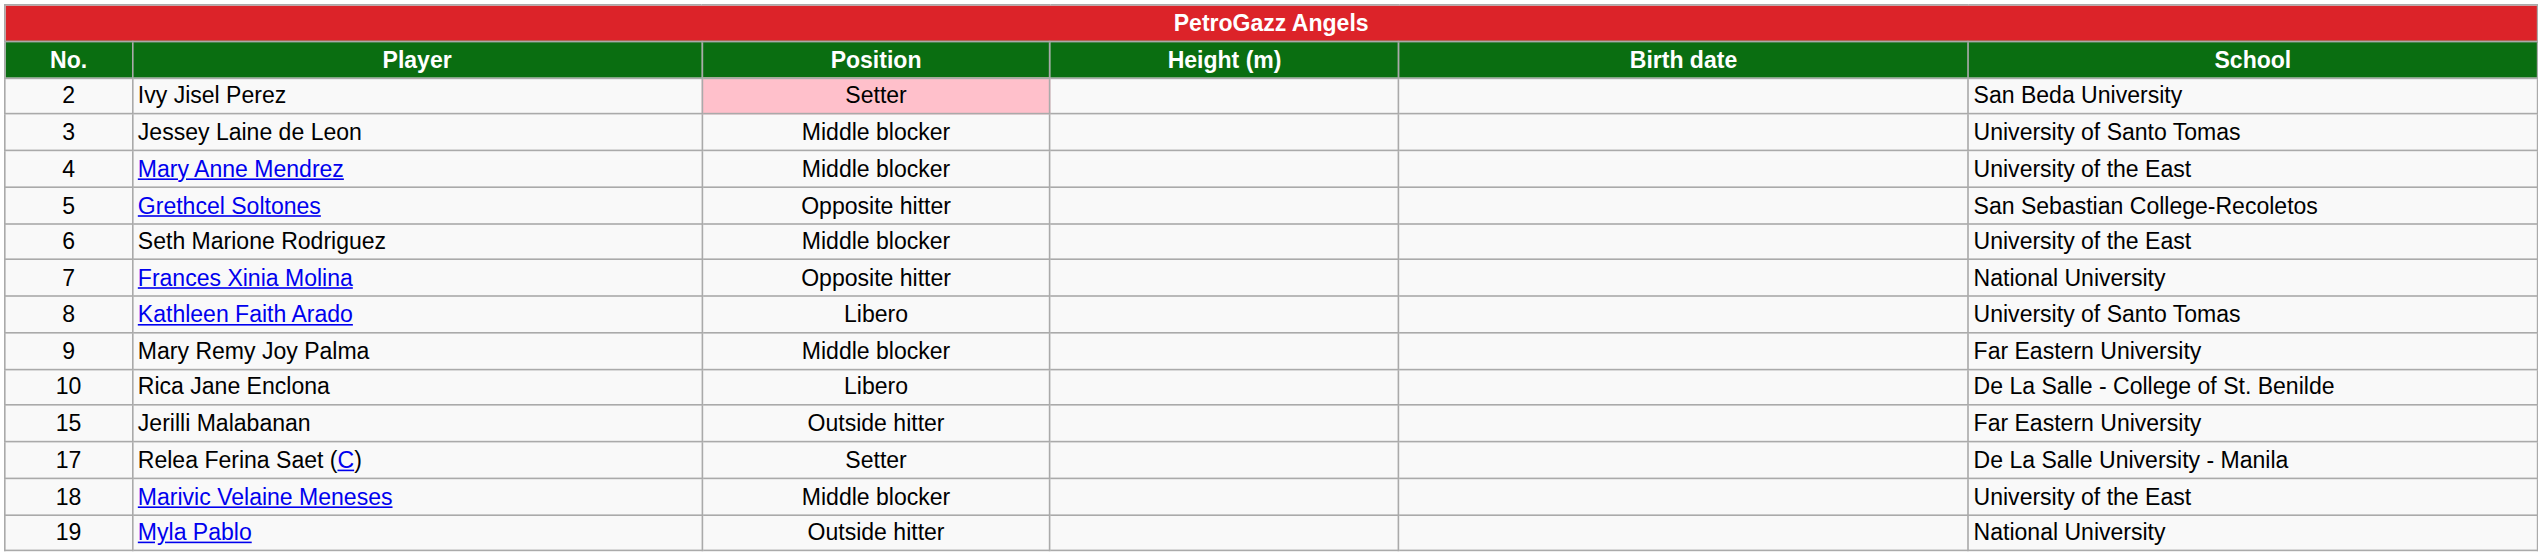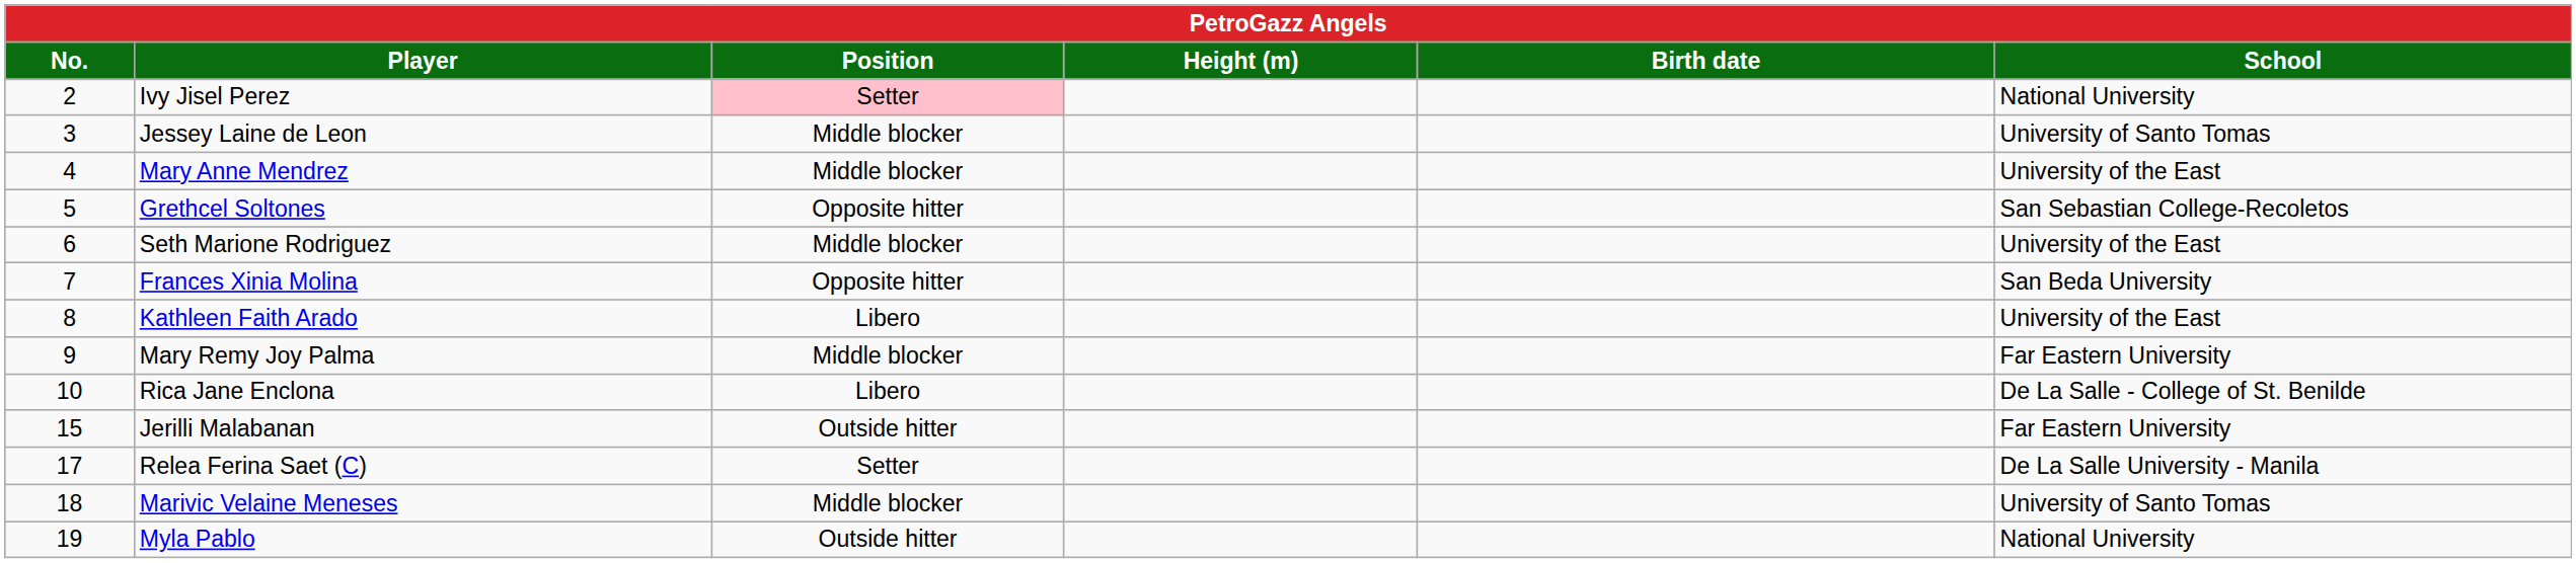 <table class="wikitable sortable" style="text-align:center; width:100%; font-size:90%;">
 <tr>
 <th colspan="8" style= "background:#DC2329; color:white; text-align: center"><strong>PetroGazz Angels</strong></th>
 </tr>
 <tr>
 <th style="width:3em; background:#0A6E11; color:white;">No.</th>
 <th style="width:15em; background:#0A6E11; color:white;">Player</th>
 <th style="width:9em; background:#0A6E11; color:white;">Position</th>
 <th style="width:9em; background:#0A6E11; color:white">Height (m)</th>
 <th style="width:15em; background:#0A6E11; color:white;">Birth date</th>
 <th style="width:15em; background:#0A6E11; color:white;">School</th>
 </tr>
 <tr>
 <td align=center>2</td>
 <td align=left>Ivy Jisel Perez</td>
 <td style="background: pink;">Setter</td>
 <td align=center></td>
 <td align=right></td>
-<td align=left>San Beda University</td>
+<td align=left>National University</td>
 </tr>
 <tr>
 <td align=center>3</td>
 <td align=left>Jessey Laine de Leon</td>
 <td>Middle blocker</td>
 <td align=center></td>
 <td align=right></td>
 <td align=left>University of Santo Tomas</td>
 </tr>
 <tr>
 <td align=center>4</td>
 <td align=left><a href='#'>Mary Anne Mendrez</a></td>
 <td>Middle blocker</td>
 <td align=center></td>
 <td align=right></td>
 <td align=left>University of the East</td>
 </tr>
 <tr>
 <td align=center>5</td>
 <td align=left><a href='#'>Grethcel Soltones</a></td>
 <td>Opposite hitter</td>
 <td align=center></td>
 <td align=right></td>
 <td align=left>San Sebastian College-Recoletos</td>
 </tr>
 <tr>
 <td align=center>6</td>
 <td align=left>Seth Marione Rodriguez</td>
 <td>Middle blocker</td>
 <td align=center></td>
 <td align=right></td>
 <td align=left>University of the East</td>
 </tr>
 <tr>
 <td align=center>7</td>
 <td align=left><a href='#'>Frances Xinia Molina</a></td>
 <td>Opposite hitter</td>
 <td align=center></td>
 <td align=right></td>
-<td align=left>National University</td>
+<td align=left>San Beda University</td>
 </tr>
 <tr>
 <td align=center>8</td>
 <td align=left><a href='#'>Kathleen Faith Arado</a></td>
 <td>Libero</td>
 <td align=center></td>
 <td align=right></td>
-<td align=left>University of Santo Tomas</td>
+<td align=left>University of the East</td>
 </tr>
 <tr>
 <td align=center>9</td>
 <td align=left>Mary Remy Joy Palma</td>
 <td>Middle blocker</td>
 <td align=center></td>
 <td align=right></td>
 <td align=left>Far Eastern University</td>
 </tr>
 <tr>
 <td align=center>10</td>
 <td align=left>Rica Jane Enclona</td>
 <td>Libero</td>
 <td align=center></td>
 <td align=right></td>
 <td align=left>De La Salle - College of St. Benilde<br></td>
 </tr>
 <tr>
 <td align=center>15</td>
 <td align=left>Jerilli Malabanan</td>
 <td>Outside hitter</td>
 <td align=center></td>
 <td align=right></td>
 <td align=left>Far Eastern University</td>
 </tr>
 <tr>
 <td align=center>17</td>
 <td align=left>Relea Ferina Saet (<a href='#'>C</a>)</td>
 <td>Setter</td>
 <td align=center></td>
 <td align=right></td>
 <td align=left>De La Salle University - Manila</td>
 </tr>
 <tr>
 <td align=center>18</td>
 <td align=left><a href='#'>Marivic Velaine Meneses</a></td>
 <td>Middle blocker</td>
 <td align=center></td>
 <td align=right></td>
-<td align=left>University of the East</td>
+<td align=left>University of Santo Tomas</td>
 </tr>
 <tr>
 <td align=center>19</td>
 <td align=left><a href='#'>Myla Pablo</a></td>
 <td>Outside hitter</td>
 <td align=center></td>
 <td align=right></td>
 <td align=left>National University</td>
 </tr>
 </table>
